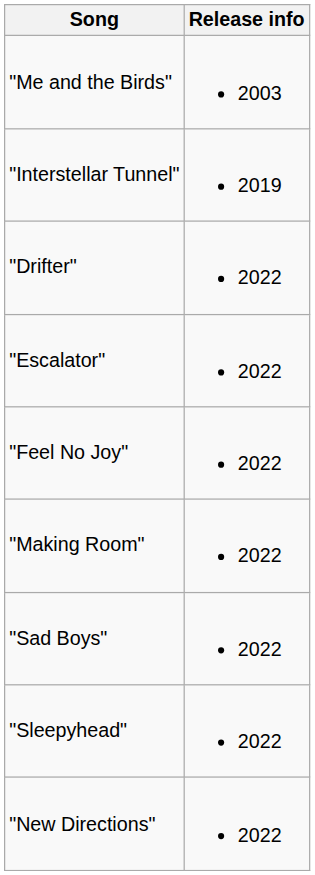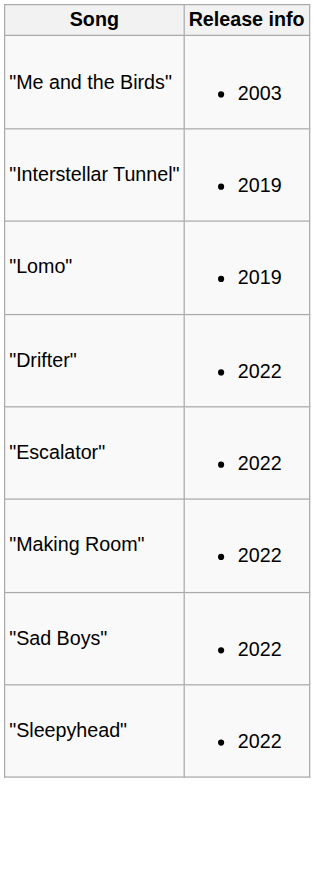 <table class="wikitable">
 <tr>
 <th>Song</th>
 <th>Release info</th>
 </tr>
 <tr>
 <td>"Me and the Birds"</td>
 <td><br><ul><li>2003</li></ul></td>
 </tr>
 <tr>
 <td>"Interstellar Tunnel"</td>
 <td><br><ul><li>2019</li></ul></td>
 </tr>
 <tr>
+<td>"Lomo"</td>
+<td><br><ul><li>2019</li></ul></td>
+</tr>
+<tr>
 <td>"Drifter"</td>
 <td><br><ul><li>2022</li></ul></td>
 </tr>
 <tr>
 <td>"Escalator"</td>
-<td><br><ul><li>2022</li></ul></td>
-</tr>
-<tr>
-<td>"Feel No Joy"</td>
 <td><br><ul><li>2022</li></ul></td>
 </tr>
 <tr>
 <td>"Making Room"</td>
 <td><br><ul><li>2022</li></ul></td>
 </tr>
 <tr>
 <td>"Sad Boys"</td>
 <td><br><ul><li>2022</li></ul></td>
 </tr>
 <tr>
 <td>"Sleepyhead"</td>
 <td><br><ul><li>2022</li></ul></td>
 </tr>
-<tr>
-<td>"New Directions"</td>
-<td><br><ul><li>2022</li></ul></td>
-</tr>
 </table>
